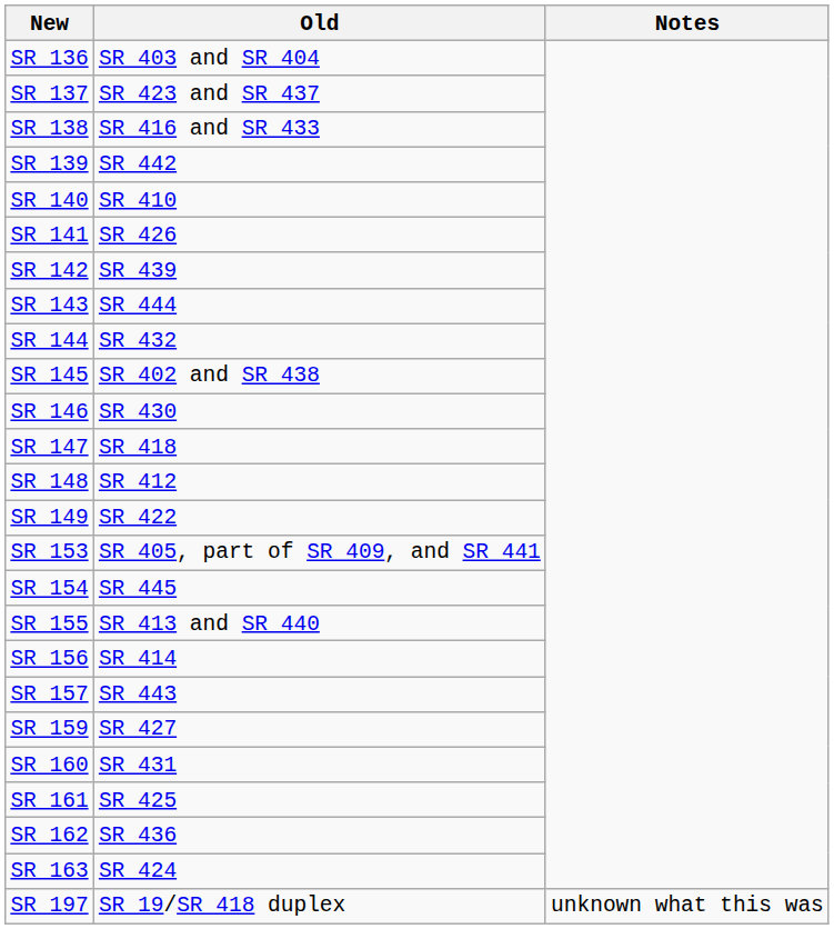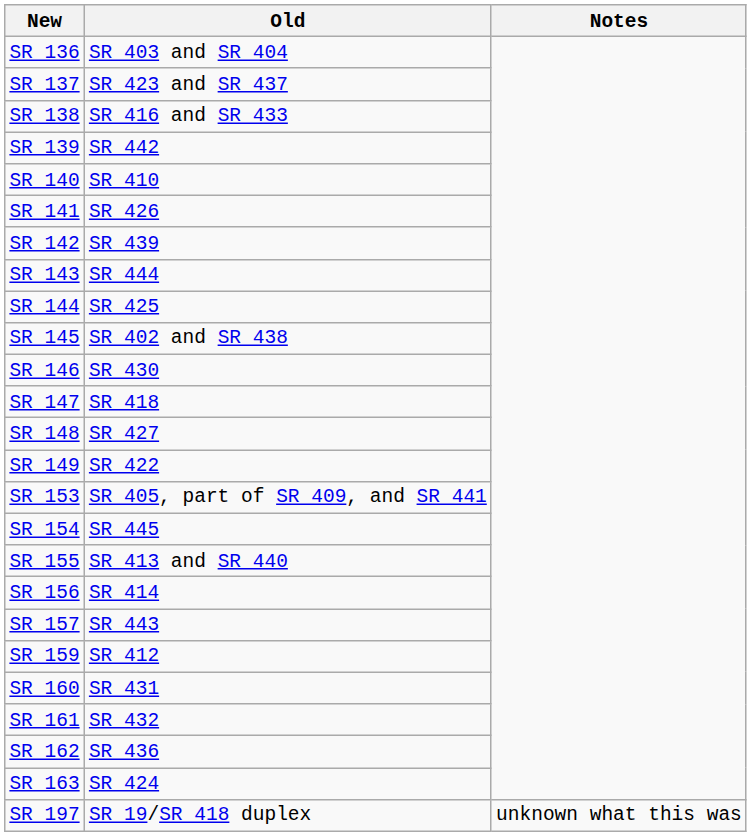 <table class=wikitable>
 <tr>
 <th>New</th>
 <th>Old</th>
 <th>Notes</th>
 </tr>
 <tr>
 <td><a href='#'>SR 136</a></td>
 <td><a href='#'>SR 403</a> and <a href='#'>SR 404</a></td>
 </tr>
 <tr>
 <td><a href='#'>SR 137</a></td>
 <td><a href='#'>SR 423</a> and <a href='#'>SR 437</a></td>
 </tr>
 <tr>
 <td><a href='#'>SR 138</a></td>
 <td><a href='#'>SR 416</a> and <a href='#'>SR 433</a></td>
 </tr>
 <tr>
 <td><a href='#'>SR 139</a></td>
 <td><a href='#'>SR 442</a></td>
 </tr>
 <tr>
 <td><a href='#'>SR 140</a></td>
 <td><a href='#'>SR 410</a></td>
 </tr>
 <tr>
 <td><a href='#'>SR 141</a></td>
 <td><a href='#'>SR 426</a></td>
 </tr>
 <tr>
 <td><a href='#'>SR 142</a></td>
 <td><a href='#'>SR 439</a></td>
 </tr>
 <tr>
 <td><a href='#'>SR 143</a></td>
 <td><a href='#'>SR 444</a></td>
 </tr>
 <tr>
 <td><a href='#'>SR 144</a></td>
-<td><a href='#'>SR 432</a></td>
+<td><a href='#'>SR 425</a></td>
 </tr>
 <tr>
 <td><a href='#'>SR 145</a></td>
 <td><a href='#'>SR 402</a> and <a href='#'>SR 438</a></td>
 </tr>
 <tr>
 <td><a href='#'>SR 146</a></td>
 <td><a href='#'>SR 430</a></td>
 </tr>
 <tr>
 <td><a href='#'>SR 147</a></td>
 <td><a href='#'>SR 418</a></td>
 </tr>
 <tr>
 <td><a href='#'>SR 148</a></td>
-<td><a href='#'>SR 412</a></td>
+<td><a href='#'>SR 427</a></td>
 </tr>
 <tr>
 <td><a href='#'>SR 149</a></td>
 <td><a href='#'>SR 422</a></td>
 </tr>
 <tr>
 <td><a href='#'>SR 153</a></td>
 <td><a href='#'>SR 405</a>, part of <a href='#'>SR 409</a>, and <a href='#'>SR 441</a></td>
 </tr>
 <tr>
 <td><a href='#'>SR 154</a></td>
 <td><a href='#'>SR 445</a></td>
 </tr>
 <tr>
 <td><a href='#'>SR 155</a></td>
 <td><a href='#'>SR 413</a> and <a href='#'>SR 440</a></td>
 </tr>
 <tr>
 <td><a href='#'>SR 156</a></td>
 <td><a href='#'>SR 414</a></td>
 </tr>
 <tr>
 <td><a href='#'>SR 157</a></td>
 <td><a href='#'>SR 443</a></td>
 </tr>
 <tr>
 <td><a href='#'>SR 159</a></td>
-<td><a href='#'>SR 427</a></td>
+<td><a href='#'>SR 412</a></td>
 </tr>
 <tr>
 <td><a href='#'>SR 160</a></td>
 <td><a href='#'>SR 431</a></td>
 </tr>
 <tr>
 <td><a href='#'>SR 161</a></td>
-<td><a href='#'>SR 425</a></td>
+<td><a href='#'>SR 432</a></td>
 </tr>
 <tr>
 <td><a href='#'>SR 162</a></td>
 <td><a href='#'>SR 436</a></td>
 </tr>
 <tr>
 <td><a href='#'>SR 163</a></td>
 <td><a href='#'>SR 424</a></td>
 </tr>
 <tr>
 <td><a href='#'>SR 197</a></td>
 <td><a href='#'>SR 19</a>/<a href='#'>SR 418</a> duplex</td>
 <td>unknown what this was</td>
 </tr>
 </table>
